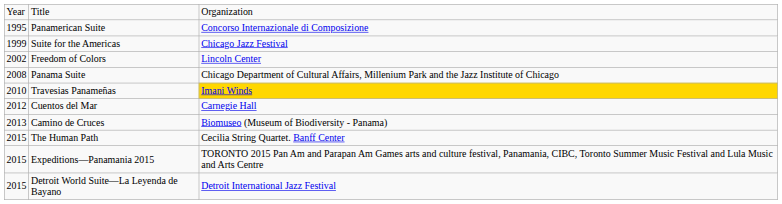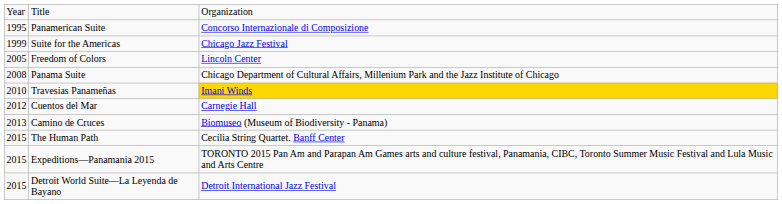 <table class="wikitable sortable">
 <tr>
 <td>Year</td>
 <td>Title</td>
 <td>Organization</td>
 </tr>
 <tr>
 <td>1995</td>
 <td>Panamerican Suite</td>
 <td><a href='#'>Concorso Internazionale di Composizione</a></td>
 </tr>
 <tr>
 <td>1999</td>
 <td>Suite for the Americas</td>
 <td><a href='#'>Chicago Jazz Festival</a></td>
 </tr>
 <tr>
-<td>2002</td>
+<td>2005</td>
 <td>Freedom of Colors</td>
 <td><a href='#'>Lincoln Center</a></td>
 </tr>
 <tr>
 <td>2008</td>
 <td>Panama Suite</td>
 <td>Chicago Department of Cultural Affairs, Millenium Park and the Jazz Institute of Chicago</td>
 </tr>
 <tr>
 <td>2010</td>
 <td>Travesias Panameñas</td>
 <td style="background: gold;"><a href='#'>Imani Winds</a></td>
 </tr>
 <tr>
 <td>2012</td>
 <td>Cuentos del Mar</td>
 <td><a href='#'>Carnegie Hall</a></td>
 </tr>
 <tr>
 <td>2013</td>
 <td>Camino de Cruces</td>
 <td><a href='#'>Biomuseo</a> (Museum of Biodiversity - Panama)</td>
 </tr>
 <tr>
 <td>2015</td>
 <td>The Human Path</td>
 <td>Cecilia String Quartet. <a href='#'>Banff Center</a></td>
 </tr>
 <tr>
 <td>2015</td>
 <td>Expeditions—Panamania 2015</td>
 <td>TORONTO 2015 Pan Am and Parapan Am Games arts and culture festival, Panamania, CIBC, Toronto Summer Music Festival and Lula Music and Arts Centre</td>
 </tr>
 <tr>
 <td>2015</td>
 <td>Detroit World Suite—La Leyenda de Bayano</td>
 <td><a href='#'>Detroit International Jazz Festival</a></td>
 </tr>
 </table>
